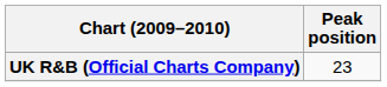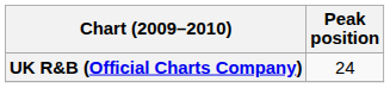 <table class="wikitable sortable plainrowheaders" style="text-align:center">
 <tr>
 <th>Chart (2009–2010)</th>
 <th>Peak<br>position</th>
 </tr>
 <tr>
 </tr>
 <tr>
 </tr>
 <tr>
 </tr>
 <tr>
 </tr>
 <tr>
 </tr>
 <tr>
 <th scope="row">UK R&B (<a href='#'>Official Charts Company</a>)</th>
-<td>23</td>
+<td>24</td>
 </tr>
 <tr>
 </tr>
 <tr>
 </tr>
 <tr>
 </tr>
 </table>
